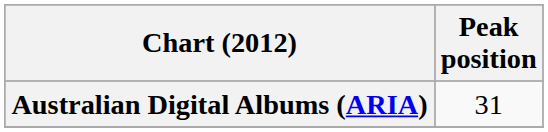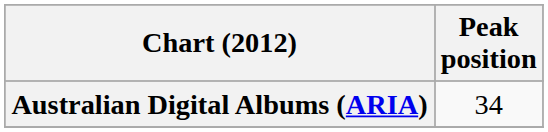 <table class="wikitable sortable plainrowheaders" style="text-align:center;">
 <tr>
 <th scope="col">Chart (2012)</th>
 <th scope="col">Peak<br>position</th>
 </tr>
 <tr>
 <th scope="row">Australian Digital Albums (<a href='#'>ARIA</a>)</th>
-<td>31</td>
+<td>34</td>
 </tr>
 <tr>
 </tr>
 <tr>
 </tr>
 <tr>
 </tr>
 </table>
